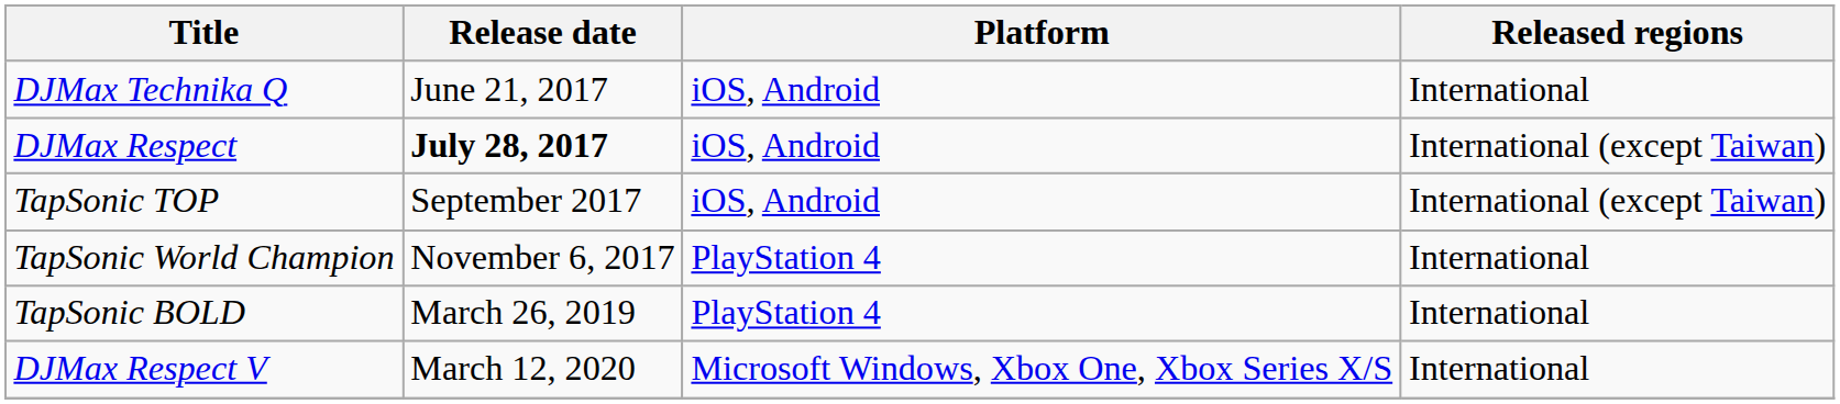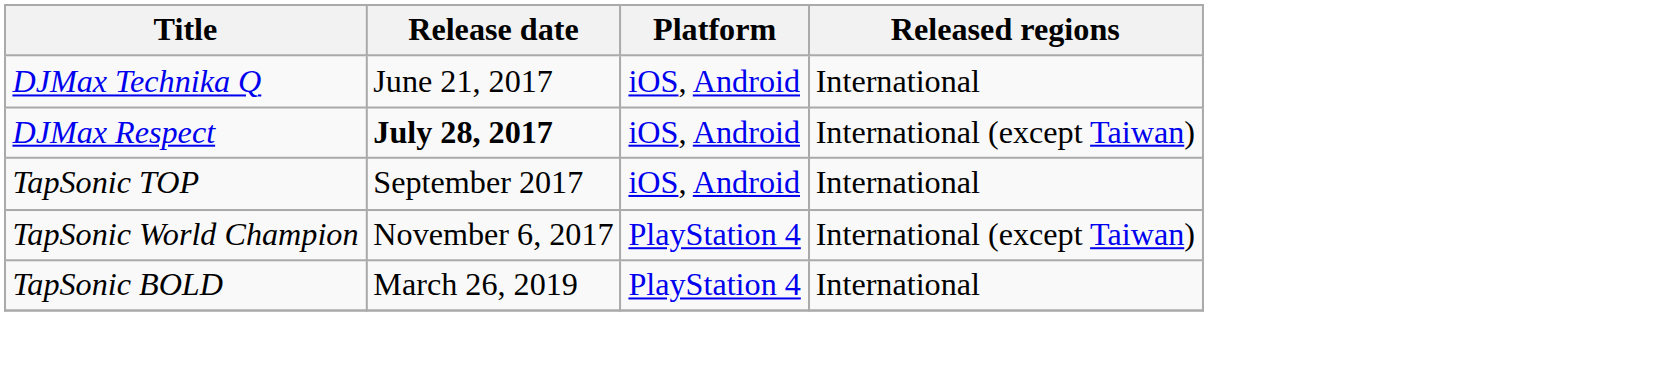 <table class="wikitable sortable">
 <tr>
 <th>Title</th>
 <th>Release date</th>
 <th>Platform</th>
 <th>Released regions</th>
 </tr>
 <tr>
 <td><em><a href='#'>DJMax Technika Q</a></em></td>
 <td>June 21, 2017</td>
 <td><a href='#'>iOS</a>, <a href='#'>Android</a></td>
 <td>International</td>
 </tr>
 <tr>
 <td><em><a href='#'>DJMax Respect</a></em></td>
 <td><strong>July 28, 2017</strong></td>
 <td><a href='#'>iOS</a>, <a href='#'>Android</a></td>
 <td>International (except <a href='#'>Taiwan</a>)</td>
 </tr>
 <tr>
 <td><em>TapSonic TOP</em></td>
 <td>September 2017</td>
 <td><a href='#'>iOS</a>, <a href='#'>Android</a></td>
-<td>International (except <a href='#'>Taiwan</a>)</td>
+<td>International</td>
 </tr>
 <tr>
 <td><em>TapSonic World Champion</em></td>
 <td>November 6, 2017</td>
 <td><a href='#'>PlayStation 4</a></td>
-<td>International</td>
+<td>International (except <a href='#'>Taiwan</a>)</td>
 </tr>
 <tr>
 <td><em>TapSonic BOLD</em></td>
 <td>March 26, 2019</td>
 <td><a href='#'>PlayStation 4</a></td>
 <td>International</td>
 </tr>
 <tr>
-<td><em><a href='#'>DJMax Respect V</a></em></td>
-<td>March 12, 2020</td>
-<td><a href='#'>Microsoft Windows</a>, <a href='#'>Xbox One</a>, <a href='#'>Xbox Series X/S</a></td>
-<td>International</td>
-</tr>
-<tr>
 </tr>
 </table>
